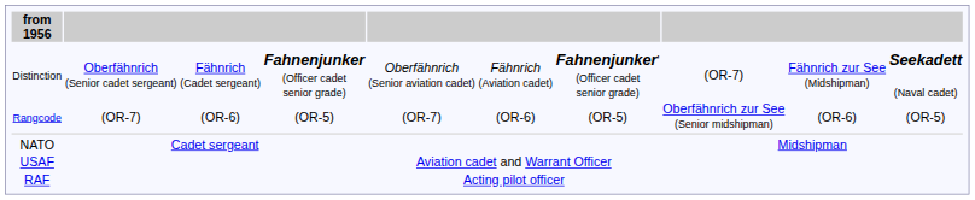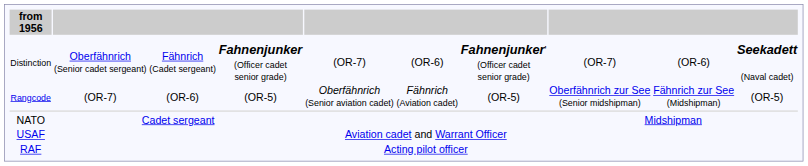 <table style="border:1px solid #8888aa; background-color:#f7f8ff; padding:5px; font-size:95%; margin: 0px 12px 12px 0px;">
 <tr bgcolor="#CCCCCC">
 <th>from<br>1956</th>
 <th colspan=3></th>
 <th colspan=3></th>
 <th colspan=4></th>
 </tr>
 <tr align="center">
 <td rowspan=2></td>
 <td></td>
 <td></td>
 <td></td>
 <td></td>
 <td></td>
 <td></td>
 <td> </td>
 <td> </td>
 <td> </td>
 </tr>
 <tr align="center">
 <td></td>
 <td></td>
 <td></td>
 <td></td>
 <td></td>
 <td></td>
 <td></td>
 <td></td>
 <td></td>
 </tr>
 <tr align="center">
 <td><small>Distinction</small></td>
 <td><a href='#'>Oberfähnrich</a><br><small>(Senior cadet sergeant)</small></td>
 <td><a href='#'>Fähnrich</a><br><small>(Cadet sergeant)</small></td>
 <td><span><strong><em><big>Fahnenjunker</big></em></strong></span><br><small>(Officer cadet<br>senior grade)</small></td>
-<td><em>Oberfähnrich</em><br><small>(Senior aviation cadet)</small></td>
-<td><em>Fähnrich</em><br><small>(Aviation cadet)</small></td>
+<td>(OR-7)</td>
+<td>(OR-6)</td>
 <td><span><strong><em><big>Fahnenjunker</big></em></strong></span>'<br><small>(Officer cadet<br>senior grade)</small></td>
 <td>(OR-7)</td>
-<td><a href='#'>Fähnrich zur See</a><br><small>(Midshipman)</small></td>
+<td>(OR-6)</td>
 <td><span><strong><em><big>Seekadett</big></em></strong></span><br><br><small>(Naval cadet)</small></td>
 </tr>
 <tr align="center">
 <td><a href='#'><small>Rangcode</small></a></td>
 <td>(OR-7)</td>
 <td>(OR-6)</td>
 <td>(OR-5)</td>
-<td>(OR-7)</td>
-<td>(OR-6)</td>
+<td><em>Oberfähnrich</em><br><small>(Senior aviation cadet)</small></td>
+<td><em>Fähnrich</em><br><small>(Aviation cadet)</small></td>
 <td>(OR-5)</td>
 <td><a href='#'>Oberfähnrich zur See</a><br><small>(Senior midshipman)</small></td>
-<td>(OR-6)</td>
+<td><a href='#'>Fähnrich zur See</a><br><small>(Midshipman)</small></td>
 <td colspan=2>(OR-5)</td>
 </tr>
 <tr bgcolor="DCDCDC">
 <td colspan=12></td>
 </tr>
 <tr align="center">
 <td>NATO</td>
 <td colspan=3><a href='#'>Cadet sergeant</a></td>
 <td colspan=3></td>
 <td colspan=3><a href='#'>Midshipman</a></td>
 </tr>
 <tr align="center">
 <td><a href='#'>USAF</a></td>
 <td colspan=3></td>
 <td colspan=3><a href='#'>Aviation cadet</a> and <a href='#'>Warrant Officer</a></td>
 <td colspan=3></td>
 </tr>
 <tr align="center">
 <td><a href='#'>RAF</a></td>
 <td colspan=3></td>
 <td align="center" colspan=3><a href='#'>Acting pilot officer</a></td>
 <td colspan=4></td>
 </tr>
 </table>
